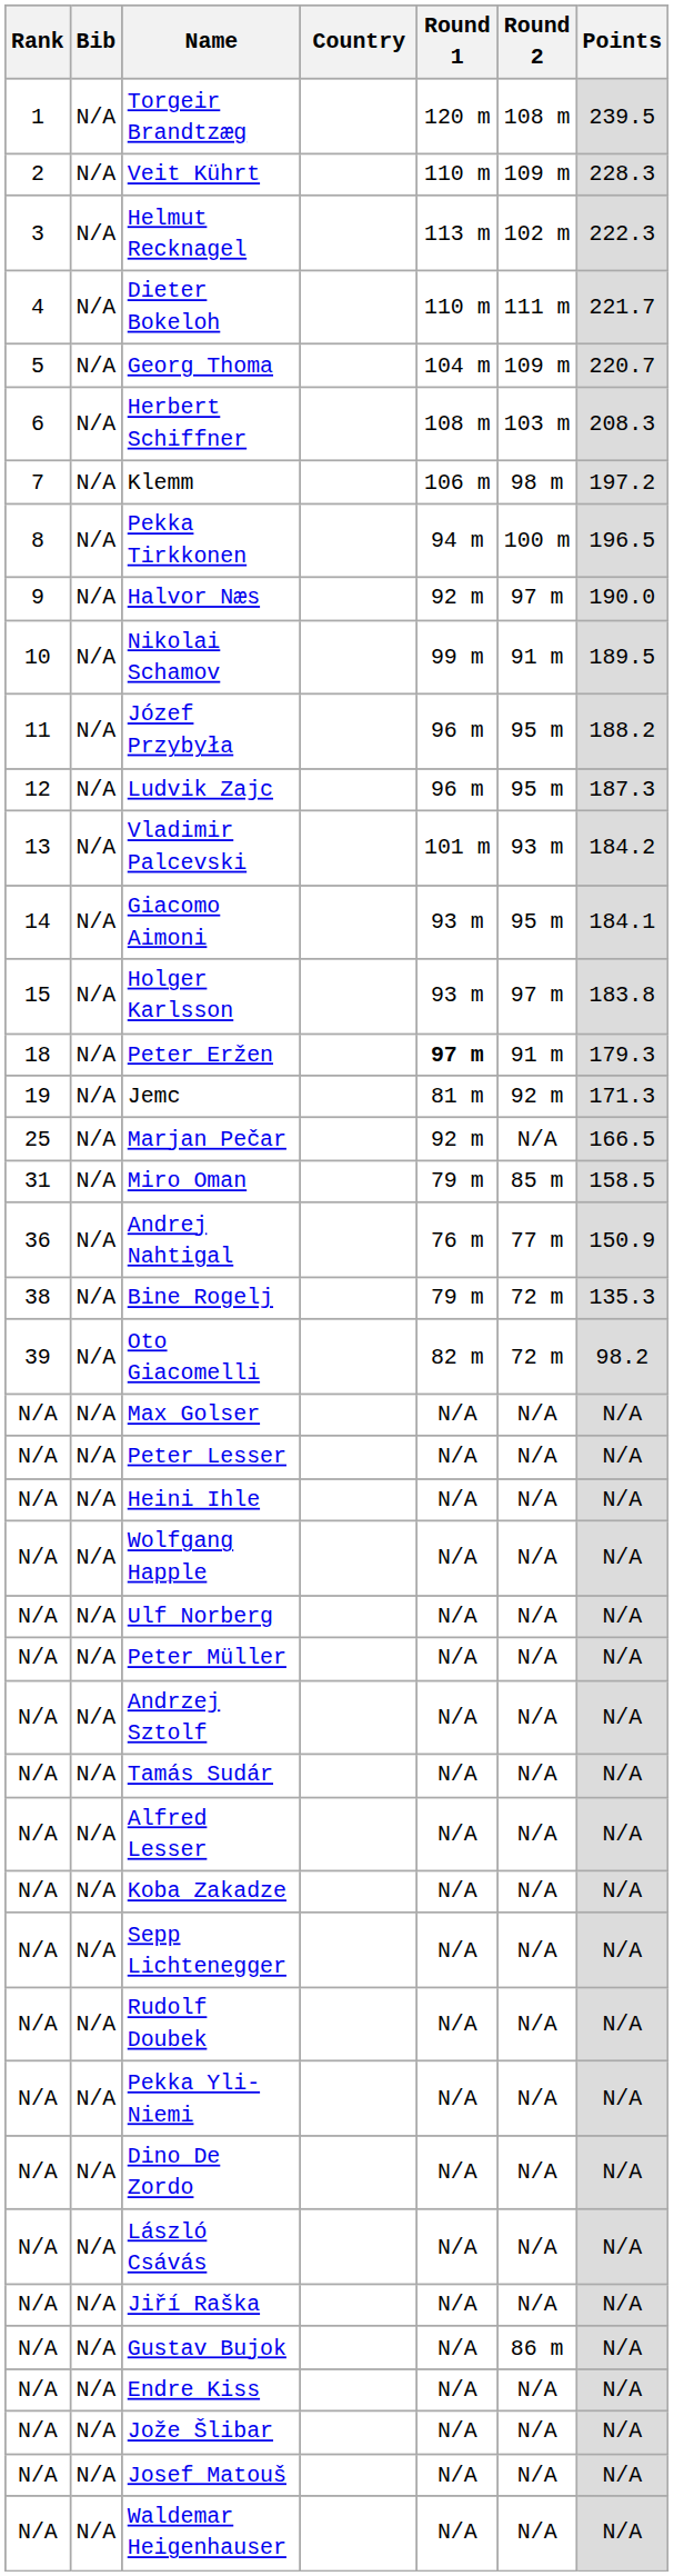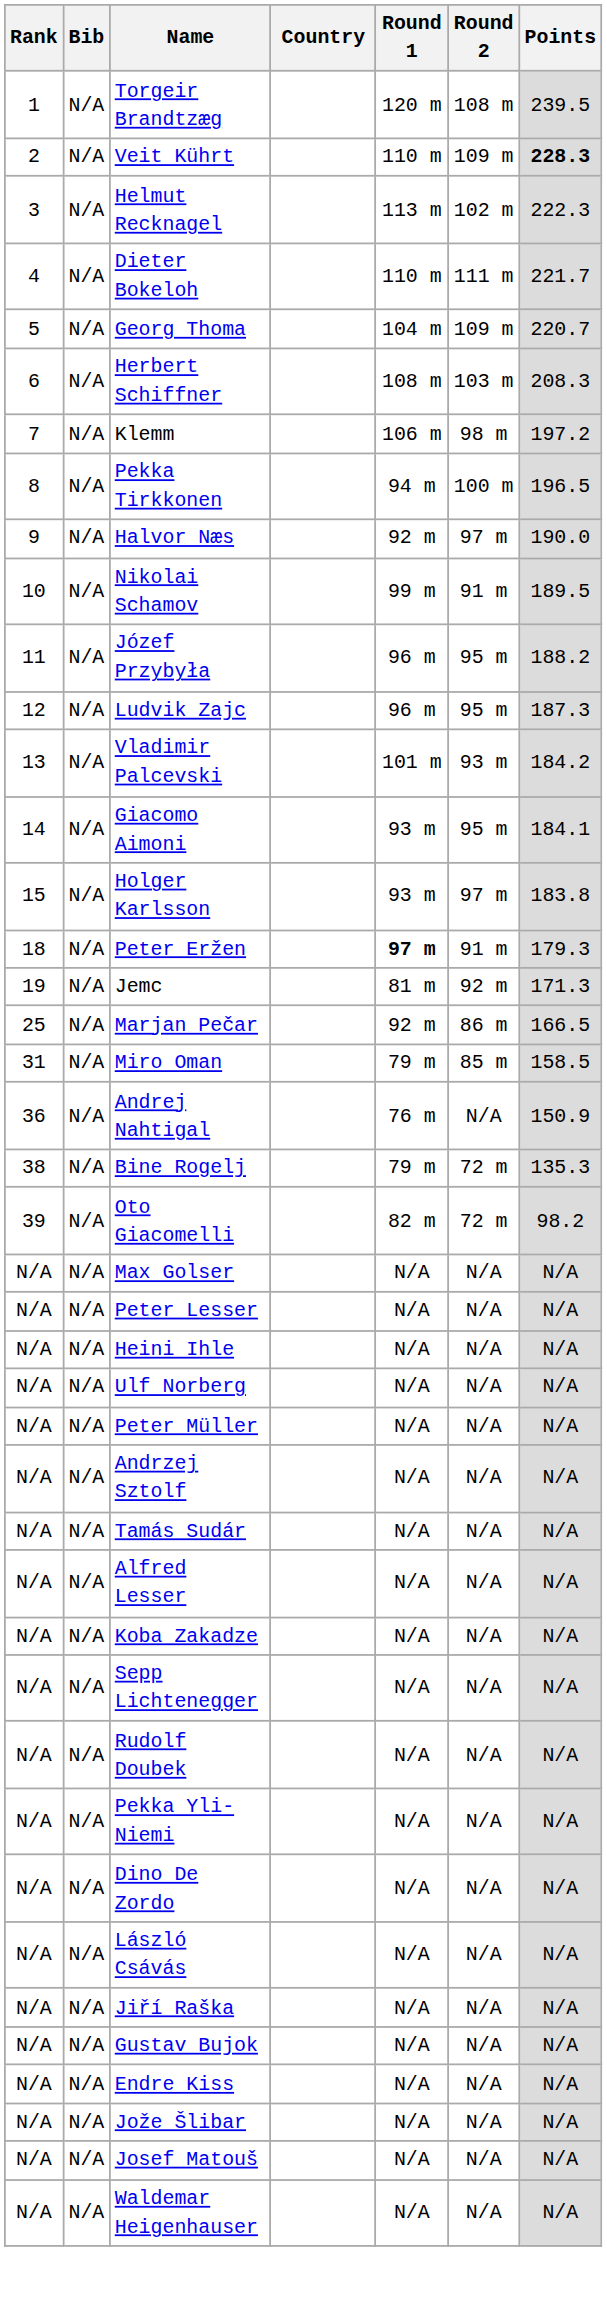 <table class="wikitable sortable" style="background:#fff; font-size:86%; width:38%; line-height:16px; border:grey solid 1px; border-collapse:collapse;">
 <tr>
 <th width="30">Rank</th>
 <th width="30">Bib</th>
 <th width="135">Name</th>
 <th width="125">Country</th>
 <th width="50">Round 1</th>
 <th width="50">Round 2</th>
 <th width="40">Points</th>
 </tr>
 <tr>
 <td align=center>1</td>
 <td align=center>N/A</td>
 <td><a href='#'>Torgeir Brandtzæg</a></td>
 <td></td>
 <td align=center>120 m</td>
 <td align=center>108 m</td>
 <td align=center bgcolor=#DCDCDC>239.5</td>
 </tr>
 <tr>
 <td align=center>2</td>
 <td align=center>N/A</td>
 <td><a href='#'>Veit Kührt</a></td>
 <td></td>
 <td align=center>110 m</td>
 <td align=center>109 m</td>
-<td align=center bgcolor=#DCDCDC>228.3</td>
+<td align=center bgcolor=#DCDCDC><strong>228.3</strong></td>
 </tr>
 <tr>
 <td align=center>3</td>
 <td align=center>N/A</td>
 <td><a href='#'>Helmut Recknagel</a></td>
 <td></td>
 <td align=center>113 m</td>
 <td align=center>102 m</td>
 <td align=center bgcolor=#DCDCDC>222.3</td>
 </tr>
 <tr>
 <td align=center>4</td>
 <td align=center>N/A</td>
 <td><a href='#'>Dieter Bokeloh</a></td>
 <td></td>
 <td align=center>110 m</td>
 <td align=center>111 m</td>
 <td align=center bgcolor=#DCDCDC>221.7</td>
 </tr>
 <tr>
 <td align=center>5</td>
 <td align=center>N/A</td>
 <td><a href='#'>Georg Thoma</a></td>
 <td></td>
 <td align=center>104 m</td>
 <td align=center>109 m</td>
 <td align=center bgcolor=#DCDCDC>220.7</td>
 </tr>
 <tr>
 <td align=center>6</td>
 <td align=center>N/A</td>
 <td><a href='#'>Herbert Schiffner</a></td>
 <td></td>
 <td align=center>108 m</td>
 <td align=center>103 m</td>
 <td align=center bgcolor=#DCDCDC>208.3</td>
 </tr>
 <tr>
 <td align=center>7</td>
 <td align=center>N/A</td>
 <td>Klemm</td>
 <td></td>
 <td align=center>106 m</td>
 <td align=center>98 m</td>
 <td align=center bgcolor=#DCDCDC>197.2</td>
 </tr>
 <tr>
 <td align=center>8</td>
 <td align=center>N/A</td>
 <td><a href='#'>Pekka Tirkkonen</a></td>
 <td></td>
 <td align=center>94 m</td>
 <td align=center>100 m</td>
 <td align=center bgcolor=#DCDCDC>196.5</td>
 </tr>
 <tr>
 <td align=center>9</td>
 <td align=center>N/A</td>
 <td><a href='#'>Halvor Næs</a></td>
 <td></td>
 <td align=center>92 m</td>
 <td align=center>97 m</td>
 <td align=center bgcolor=#DCDCDC>190.0</td>
 </tr>
 <tr>
 <td align=center>10</td>
 <td align=center>N/A</td>
 <td><a href='#'>Nikolai Schamov</a></td>
 <td></td>
 <td align=center>99 m</td>
 <td align=center>91 m</td>
 <td align=center bgcolor=#DCDCDC>189.5</td>
 </tr>
 <tr>
 <td align=center>11</td>
 <td align=center>N/A</td>
 <td><a href='#'>Józef Przybyła</a></td>
 <td></td>
 <td align=center>96 m</td>
 <td align=center>95 m</td>
 <td align=center bgcolor=#DCDCDC>188.2</td>
 </tr>
 <tr>
 <td align=center>12</td>
 <td align=center>N/A</td>
 <td><a href='#'>Ludvik Zajc</a></td>
 <td></td>
 <td align=center>96 m</td>
 <td align=center>95 m</td>
 <td align=center bgcolor=#DCDCDC>187.3</td>
 </tr>
 <tr>
 <td align=center>13</td>
 <td align=center>N/A</td>
 <td><a href='#'>Vladimir Palcevski</a></td>
 <td></td>
 <td align=center>101 m</td>
 <td align=center>93 m</td>
 <td align=center bgcolor=#DCDCDC>184.2</td>
 </tr>
 <tr>
 <td align=center>14</td>
 <td align=center>N/A</td>
 <td><a href='#'>Giacomo Aimoni</a></td>
 <td></td>
 <td align=center>93 m</td>
 <td align=center>95 m</td>
 <td align=center bgcolor=#DCDCDC>184.1</td>
 </tr>
 <tr>
 <td align=center>15</td>
 <td align=center>N/A</td>
 <td><a href='#'>Holger Karlsson</a></td>
 <td></td>
 <td align=center>93 m</td>
 <td align=center>97 m</td>
 <td align=center bgcolor=#DCDCDC>183.8</td>
 </tr>
 <tr>
 <td align=center>18</td>
 <td align=center>N/A</td>
 <td><a href='#'>Peter Eržen</a></td>
 <td></td>
 <td align=center><strong>97 m</strong></td>
 <td align=center>91 m</td>
 <td align=center bgcolor=#DCDCDC>179.3</td>
 </tr>
 <tr>
 <td align=center>19</td>
 <td align=center>N/A</td>
 <td>Jemc</td>
 <td></td>
 <td align=center>81 m</td>
 <td align=center>92 m</td>
 <td align=center bgcolor=#DCDCDC>171.3</td>
 </tr>
 <tr>
 <td align=center>25</td>
 <td align=center>N/A</td>
 <td><a href='#'>Marjan Pečar</a></td>
 <td></td>
 <td align=center>92 m</td>
-<td align=center>N/A</td>
+<td align=center>86 m</td>
 <td align=center bgcolor=#DCDCDC>166.5</td>
 </tr>
 <tr>
 <td align=center>31</td>
 <td align=center>N/A</td>
 <td><a href='#'>Miro Oman</a></td>
 <td></td>
 <td align=center>79 m</td>
 <td align=center>85 m</td>
 <td align=center bgcolor=#DCDCDC>158.5</td>
 </tr>
 <tr>
 <td align=center>36</td>
 <td align=center>N/A</td>
 <td><a href='#'>Andrej Nahtigal</a></td>
 <td></td>
 <td align=center>76 m</td>
-<td align=center>77 m</td>
+<td align=center>N/A</td>
 <td align=center bgcolor=#DCDCDC>150.9</td>
 </tr>
 <tr>
 <td align=center>38</td>
 <td align=center>N/A</td>
 <td><a href='#'>Bine Rogelj</a></td>
 <td></td>
 <td align=center>79 m</td>
 <td align=center>72 m</td>
 <td align=center bgcolor=#DCDCDC>135.3</td>
 </tr>
 <tr>
 <td align=center>39</td>
 <td align=center>N/A</td>
 <td><a href='#'>Oto Giacomelli</a></td>
 <td></td>
 <td align=center>82 m</td>
 <td align=center>72 m</td>
 <td align=center bgcolor=#DCDCDC>98.2</td>
 </tr>
 <tr>
 <td align=center>N/A</td>
 <td align=center>N/A</td>
 <td><a href='#'>Max Golser</a></td>
 <td></td>
 <td align=center>N/A</td>
 <td align=center>N/A</td>
 <td align=center bgcolor=#DCDCDC>N/A</td>
 </tr>
 <tr>
 <td align=center>N/A</td>
 <td align=center>N/A</td>
 <td><a href='#'>Peter Lesser</a></td>
 <td></td>
 <td align=center>N/A</td>
 <td align=center>N/A</td>
 <td align=center bgcolor=#DCDCDC>N/A</td>
 </tr>
 <tr>
 <td align=center>N/A</td>
 <td align=center>N/A</td>
 <td><a href='#'>Heini Ihle</a></td>
-<td></td>
-<td align=center>N/A</td>
-<td align=center>N/A</td>
-<td align=center bgcolor=#DCDCDC>N/A</td>
-</tr>
-<tr>
-<td align=center>N/A</td>
-<td align=center>N/A</td>
-<td><a href='#'>Wolfgang Happle</a></td>
 <td></td>
 <td align=center>N/A</td>
 <td align=center>N/A</td>
 <td align=center bgcolor=#DCDCDC>N/A</td>
 </tr>
 <tr>
 <td align=center>N/A</td>
 <td align=center>N/A</td>
 <td><a href='#'>Ulf Norberg</a></td>
 <td></td>
 <td align=center>N/A</td>
 <td align=center>N/A</td>
 <td align=center bgcolor=#DCDCDC>N/A</td>
 </tr>
 <tr>
 <td align=center>N/A</td>
 <td align=center>N/A</td>
 <td><a href='#'>Peter Müller</a></td>
 <td></td>
 <td align=center>N/A</td>
 <td align=center>N/A</td>
 <td align=center bgcolor=#DCDCDC>N/A</td>
 </tr>
 <tr>
 <td align=center>N/A</td>
 <td align=center>N/A</td>
 <td><a href='#'>Andrzej Sztolf</a></td>
 <td></td>
 <td align=center>N/A</td>
 <td align=center>N/A</td>
 <td align=center bgcolor=#DCDCDC>N/A</td>
 </tr>
 <tr>
 <td align=center>N/A</td>
 <td align=center>N/A</td>
 <td><a href='#'>Tamás Sudár</a></td>
 <td></td>
 <td align=center>N/A</td>
 <td align=center>N/A</td>
 <td align=center bgcolor=#DCDCDC>N/A</td>
 </tr>
 <tr>
 <td align=center>N/A</td>
 <td align=center>N/A</td>
 <td><a href='#'>Alfred Lesser</a></td>
 <td></td>
 <td align=center>N/A</td>
 <td align=center>N/A</td>
 <td align=center bgcolor=#DCDCDC>N/A</td>
 </tr>
 <tr>
 <td align=center>N/A</td>
 <td align=center>N/A</td>
 <td><a href='#'>Koba Zakadze</a></td>
 <td></td>
 <td align=center>N/A</td>
 <td align=center>N/A</td>
 <td align=center bgcolor=#DCDCDC>N/A</td>
 </tr>
 <tr>
 <td align=center>N/A</td>
 <td align=center>N/A</td>
 <td><a href='#'>Sepp Lichtenegger</a></td>
 <td></td>
 <td align=center>N/A</td>
 <td align=center>N/A</td>
 <td align=center bgcolor=#DCDCDC>N/A</td>
 </tr>
 <tr>
 <td align=center>N/A</td>
 <td align=center>N/A</td>
 <td><a href='#'>Rudolf Doubek</a></td>
 <td></td>
 <td align=center>N/A</td>
 <td align=center>N/A</td>
 <td align=center bgcolor=#DCDCDC>N/A</td>
 </tr>
 <tr>
 <td align=center>N/A</td>
 <td align=center>N/A</td>
 <td><a href='#'>Pekka Yli-Niemi</a></td>
 <td></td>
 <td align=center>N/A</td>
 <td align=center>N/A</td>
 <td align=center bgcolor=#DCDCDC>N/A</td>
 </tr>
 <tr>
 <td align=center>N/A</td>
 <td align=center>N/A</td>
 <td><a href='#'>Dino De Zordo</a></td>
 <td></td>
 <td align=center>N/A</td>
 <td align=center>N/A</td>
 <td align=center bgcolor=#DCDCDC>N/A</td>
 </tr>
 <tr>
 <td align=center>N/A</td>
 <td align=center>N/A</td>
 <td><a href='#'>László Csávás</a></td>
 <td></td>
 <td align=center>N/A</td>
 <td align=center>N/A</td>
 <td align=center bgcolor=#DCDCDC>N/A</td>
 </tr>
 <tr>
 <td align=center>N/A</td>
 <td align=center>N/A</td>
 <td><a href='#'>Jiří Raška</a></td>
 <td></td>
 <td align=center>N/A</td>
 <td align=center>N/A</td>
 <td align=center bgcolor=#DCDCDC>N/A</td>
 </tr>
 <tr>
 <td align=center>N/A</td>
 <td align=center>N/A</td>
 <td><a href='#'>Gustav Bujok</a></td>
 <td></td>
 <td align=center>N/A</td>
-<td align=center>86 m</td>
+<td align=center>N/A</td>
 <td align=center bgcolor=#DCDCDC>N/A</td>
 </tr>
 <tr>
 <td align=center>N/A</td>
 <td align=center>N/A</td>
 <td><a href='#'>Endre Kiss</a></td>
 <td></td>
 <td align=center>N/A</td>
 <td align=center>N/A</td>
 <td align=center bgcolor=#DCDCDC>N/A</td>
 </tr>
 <tr>
 <td align=center>N/A</td>
 <td align=center>N/A</td>
 <td><a href='#'>Jože Šlibar</a></td>
 <td></td>
 <td align=center>N/A</td>
 <td align=center>N/A</td>
 <td align=center bgcolor=#DCDCDC>N/A</td>
 </tr>
 <tr>
 <td align=center>N/A</td>
 <td align=center>N/A</td>
 <td><a href='#'>Josef Matouš</a></td>
 <td></td>
 <td align=center>N/A</td>
 <td align=center>N/A</td>
 <td align=center bgcolor=#DCDCDC>N/A</td>
 </tr>
 <tr>
 <td align=center>N/A</td>
 <td align=center>N/A</td>
 <td><a href='#'>Waldemar Heigenhauser</a></td>
 <td></td>
 <td align=center>N/A</td>
 <td align=center>N/A</td>
 <td align=center bgcolor=#DCDCDC>N/A</td>
 </tr>
 </table>
